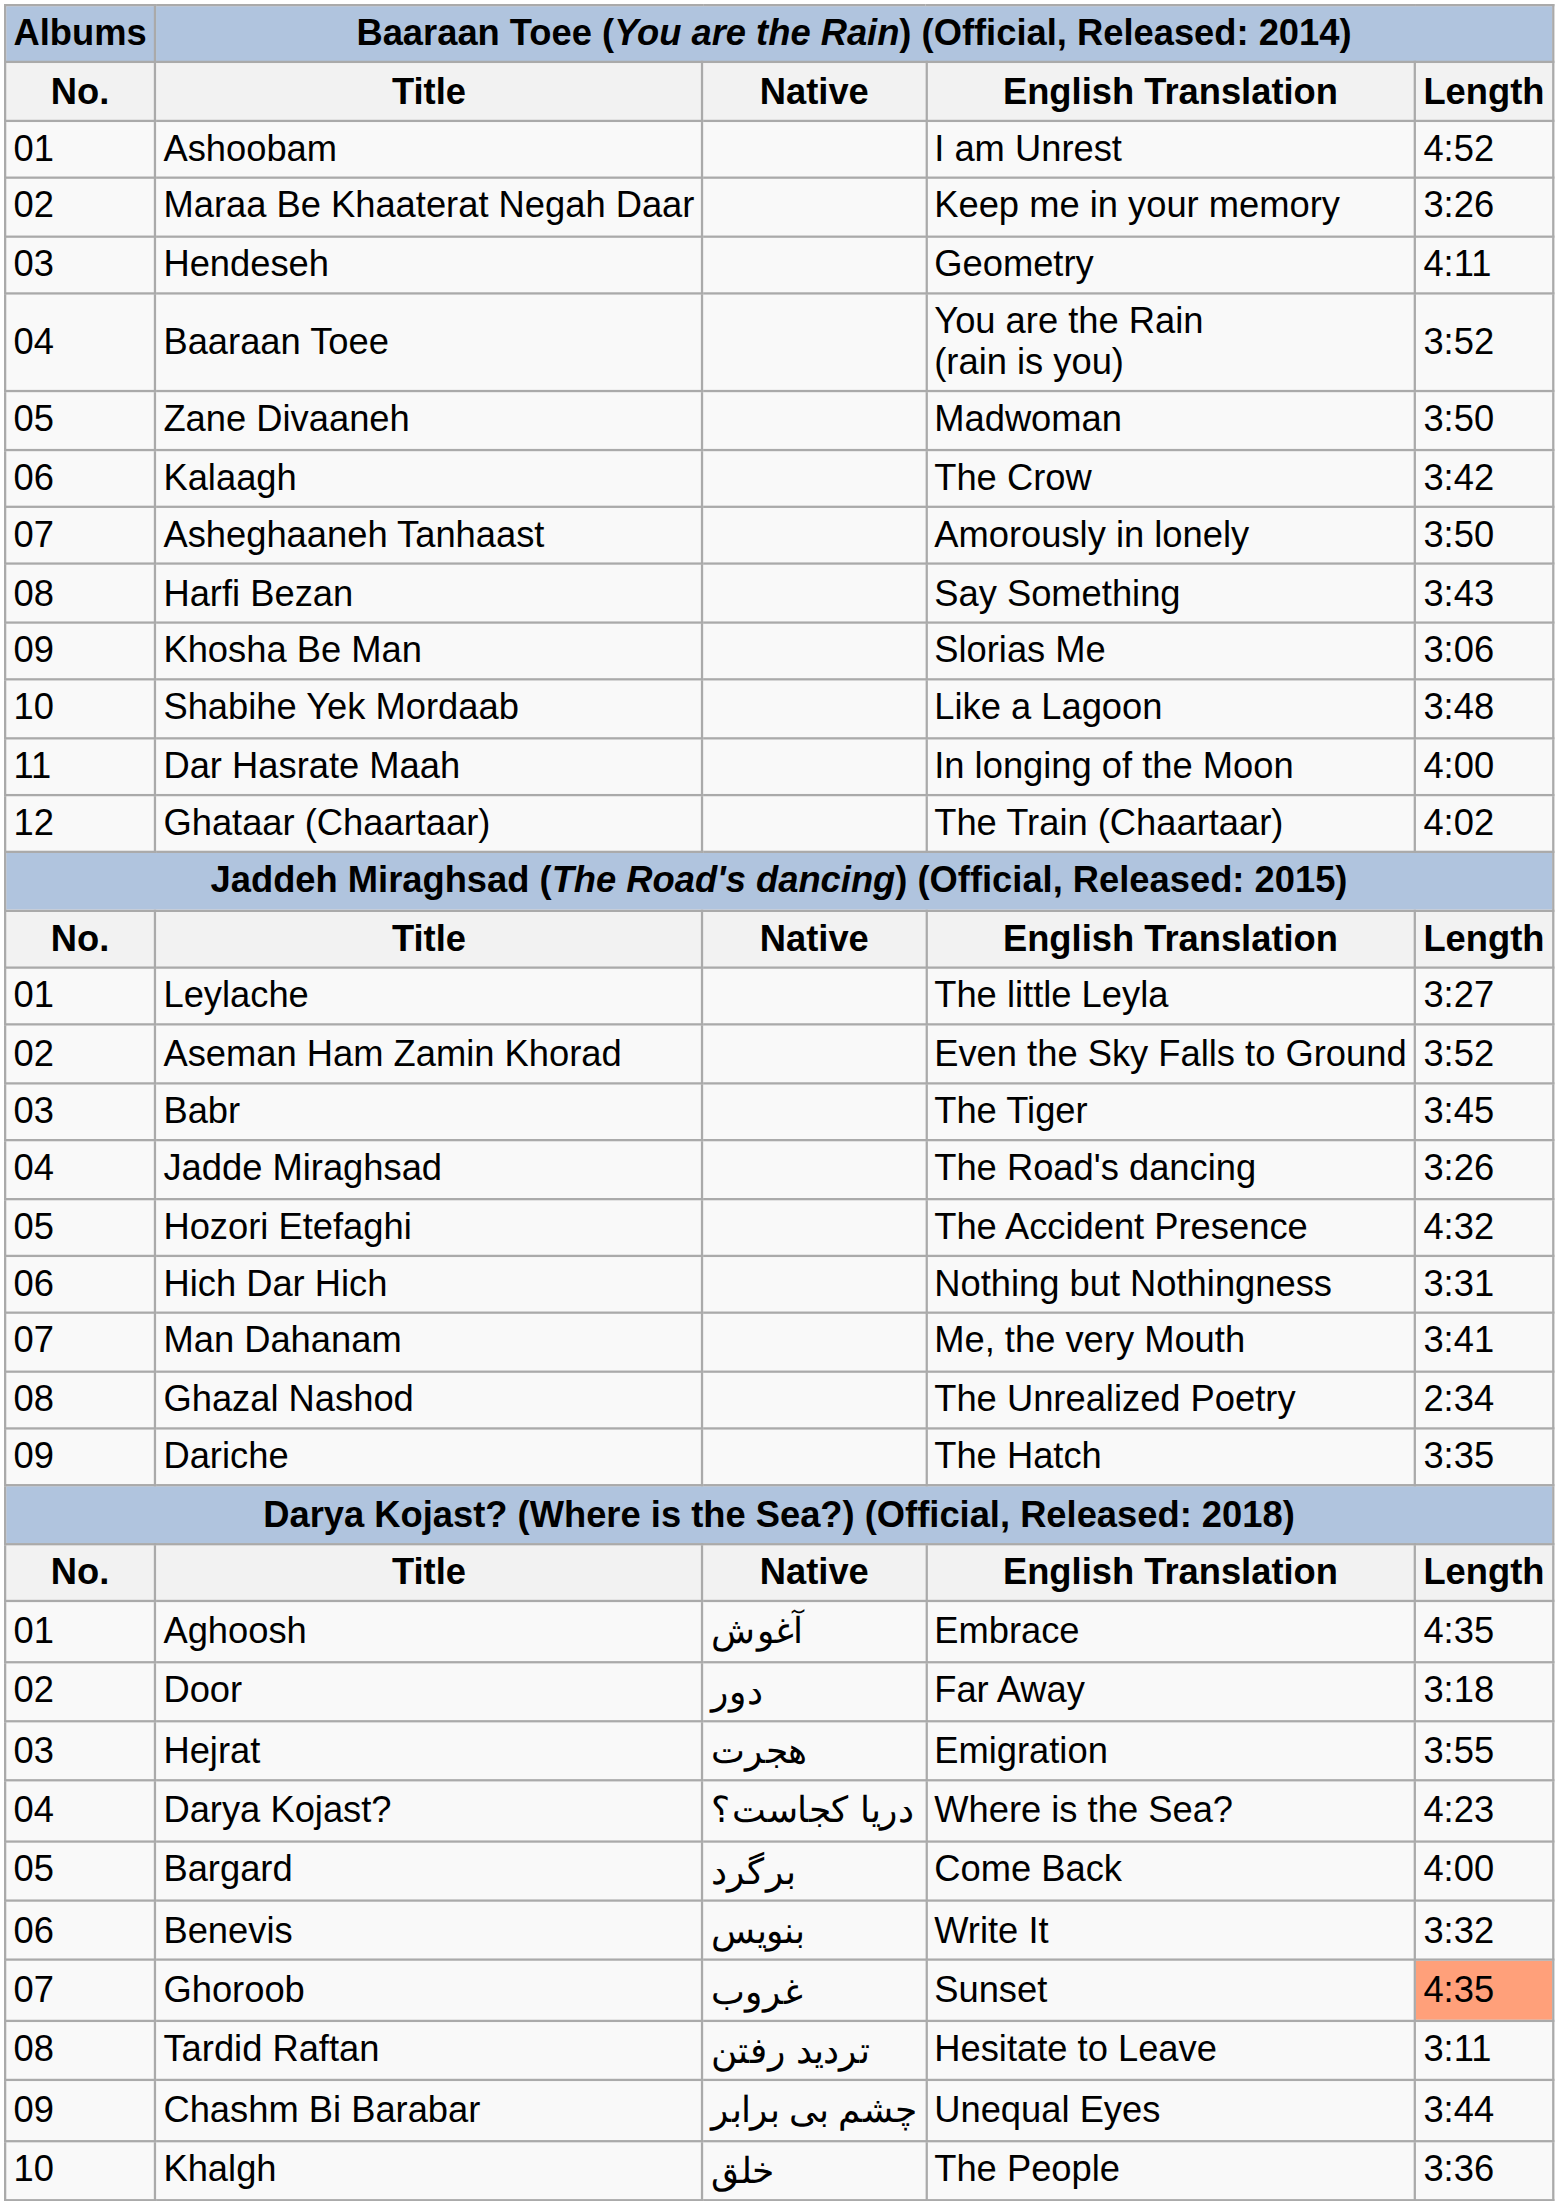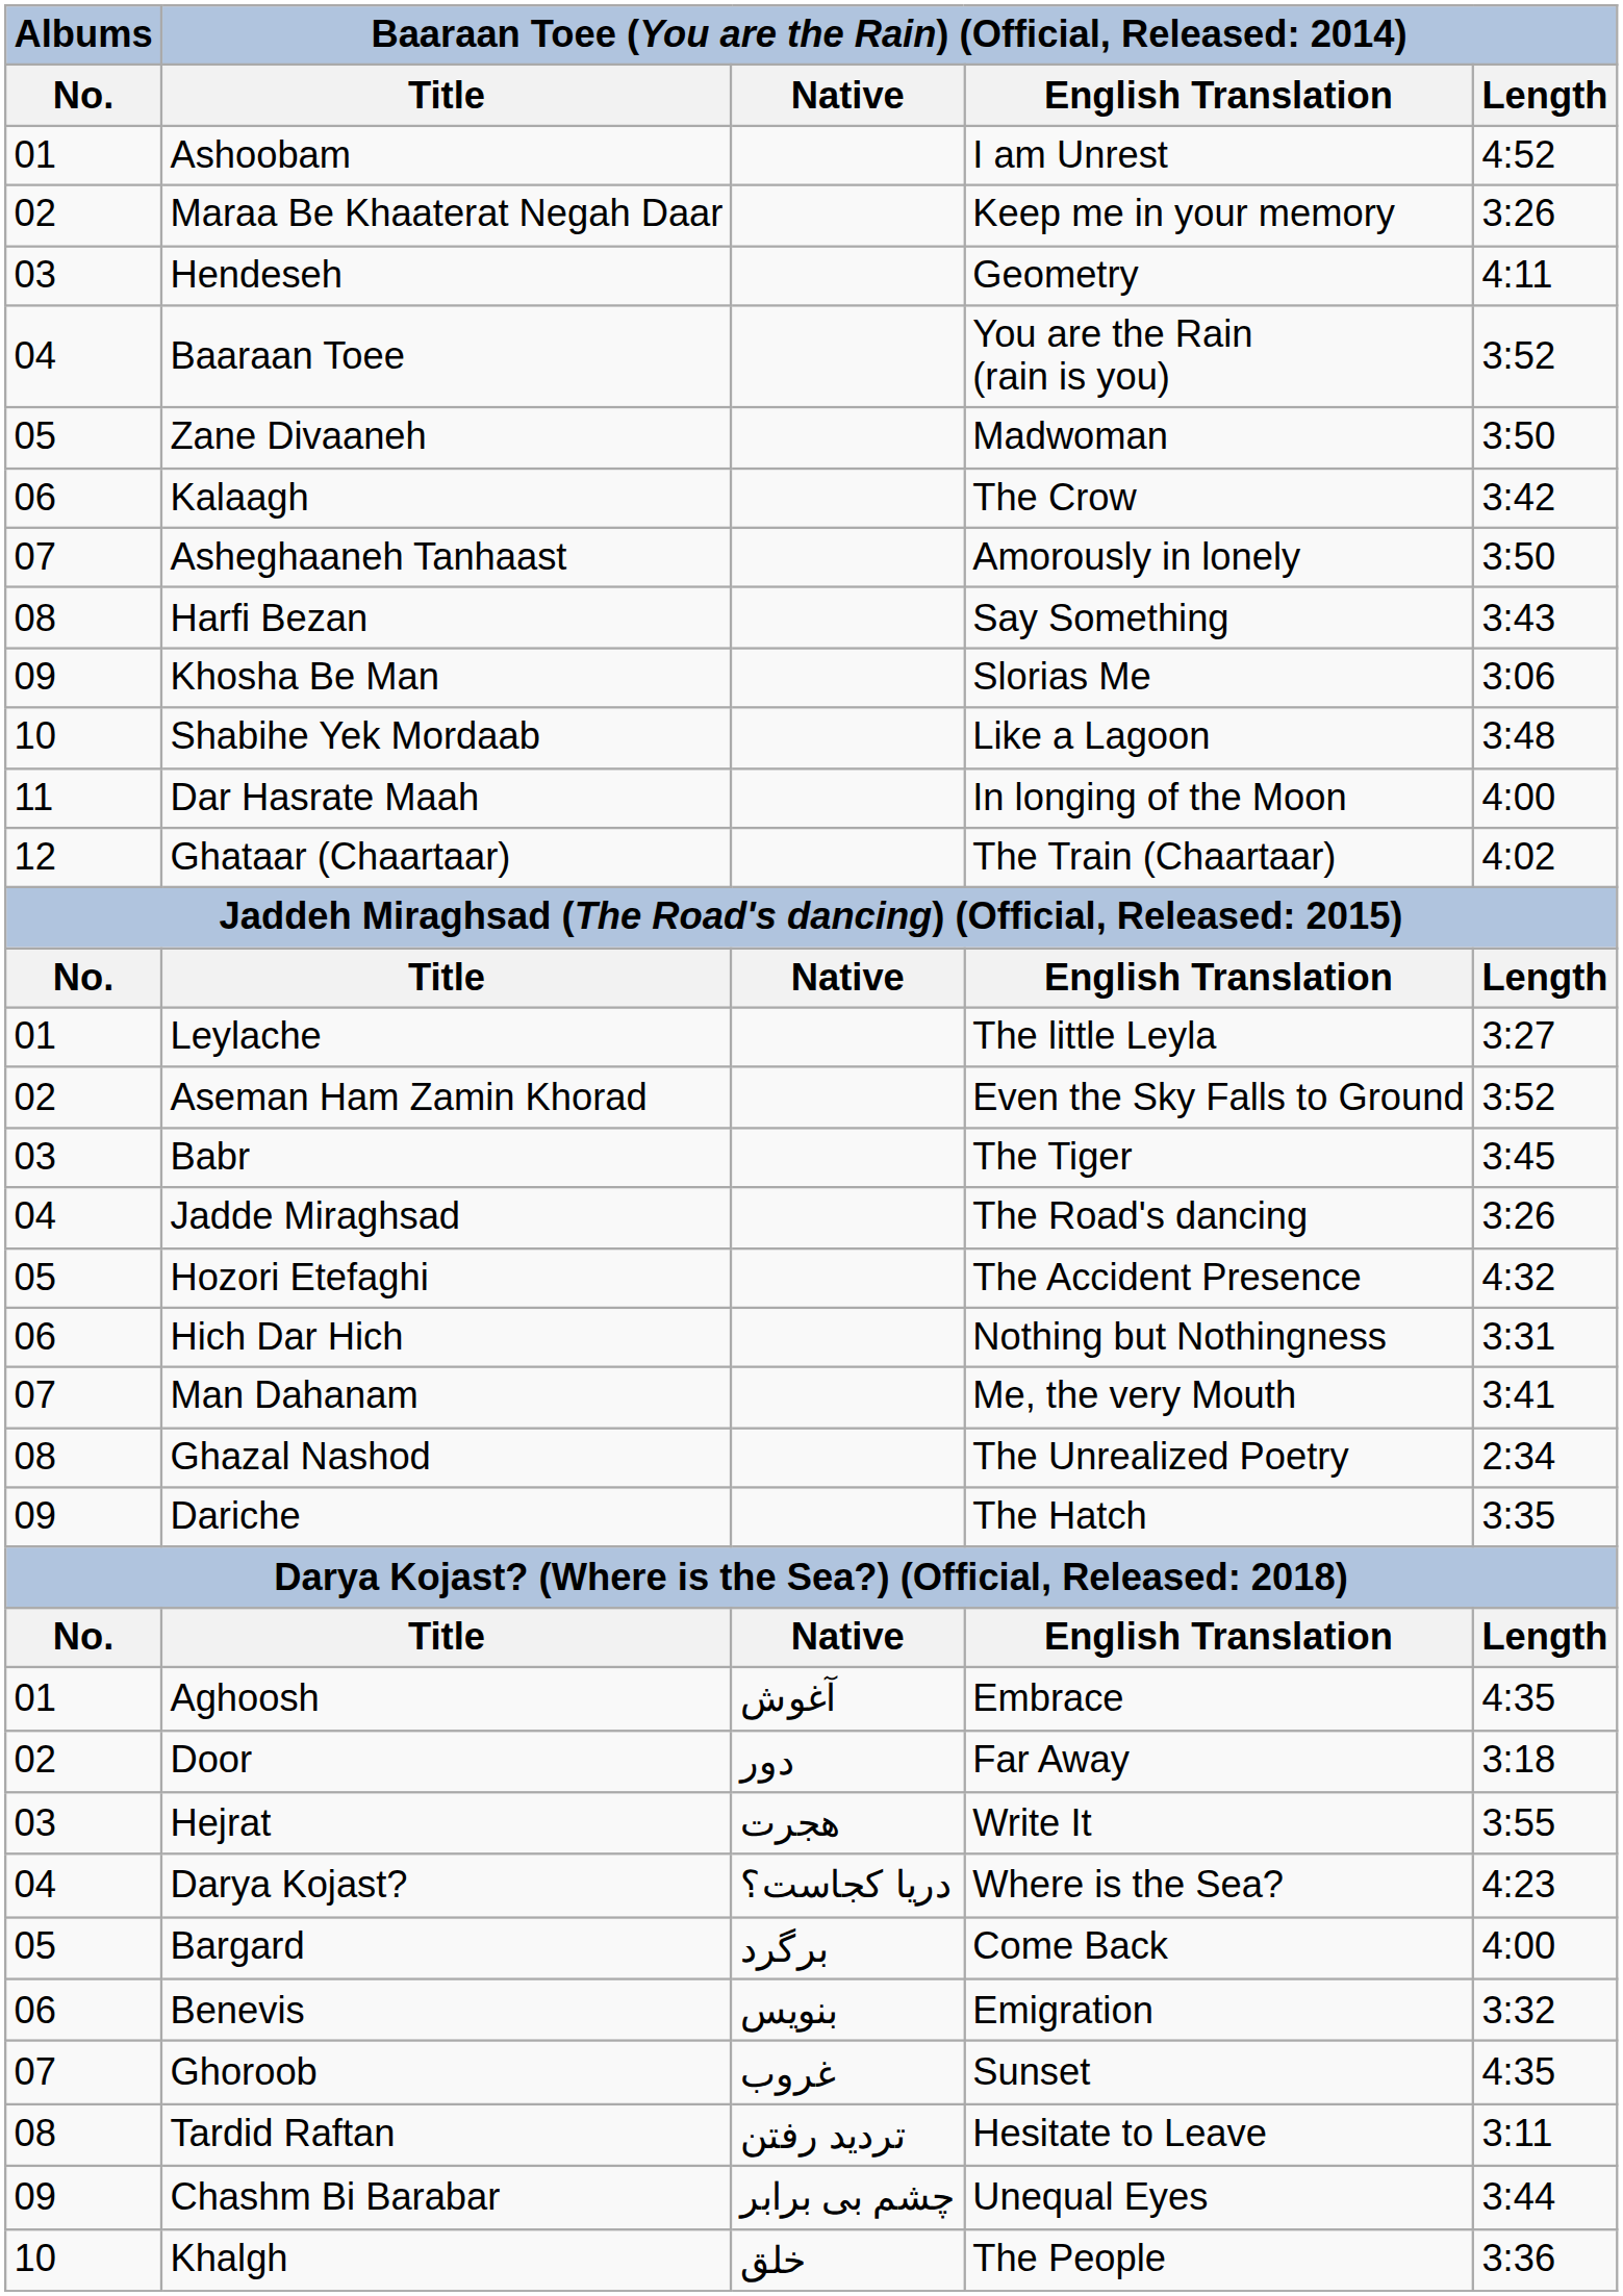 <table class="wikitable">
 <tr>
 <th style="background:#B0C4DE;">Albums</th>
 <th colspan=5 style="background:#B0C4DE;"><span> Baaraan Toee (<em>You are the Rain</em>) </span> (Official, Released: 2014)</th>
 </tr>
 <tr style="text-align:center;">
 <th>No.</th>
 <th>Title</th>
 <th>Native</th>
 <th>English Translation</th>
 <th>Length</th>
 </tr>
 <tr>
 <td>01</td>
 <td>Ashoobam</td>
 <td></td>
 <td>I am Unrest</td>
 <td>4:52</td>
 </tr>
 <tr>
 <td>02</td>
 <td>Maraa Be Khaaterat Negah Daar</td>
 <td></td>
 <td>Keep me in your memory</td>
 <td>3:26</td>
 </tr>
 <tr>
 <td>03</td>
 <td>Hendeseh</td>
 <td></td>
 <td>Geometry</td>
 <td>4:11</td>
 </tr>
 <tr>
 <td>04</td>
 <td>Baaraan Toee</td>
 <td></td>
 <td>You are the Rain<br>(rain is you)</td>
 <td>3:52</td>
 </tr>
 <tr>
 <td>05</td>
 <td>Zane Divaaneh</td>
 <td></td>
 <td>Madwoman</td>
 <td>3:50</td>
 </tr>
 <tr>
 <td>06</td>
 <td>Kalaagh</td>
 <td></td>
 <td>The Crow</td>
 <td>3:42</td>
 </tr>
 <tr>
 <td>07</td>
 <td>Asheghaaneh Tanhaast</td>
 <td></td>
 <td>Amorously in lonely</td>
 <td>3:50</td>
 </tr>
 <tr>
 <td>08</td>
 <td>Harfi Bezan</td>
 <td></td>
 <td>Say Something</td>
 <td>3:43</td>
 </tr>
 <tr>
 <td>09</td>
 <td>Khosha Be Man</td>
 <td></td>
 <td>Slorias Me</td>
 <td>3:06</td>
 </tr>
 <tr>
 <td>10</td>
 <td>Shabihe Yek Mordaab</td>
 <td></td>
 <td>Like a Lagoon</td>
 <td>3:48</td>
 </tr>
 <tr>
 <td>11</td>
 <td>Dar Hasrate Maah</td>
 <td></td>
 <td>In longing of the Moon</td>
 <td>4:00</td>
 </tr>
 <tr>
 <td>12</td>
 <td>Ghataar (Chaartaar)</td>
 <td></td>
 <td>The Train (Chaartaar)</td>
 <td>4:02</td>
 </tr>
 <tr style="text-align:center;">
 <th colspan=5 style="background:#B0C4DE;"><span> Jaddeh Miraghsad (<em>The Road's dancing</em>) </span> (Official, Released: 2015)</th>
 </tr>
 <tr style="text-align:center;">
 <th>No.</th>
 <th>Title</th>
 <th>Native</th>
 <th>English Translation</th>
 <th>Length</th>
 </tr>
 <tr>
 <td>01</td>
 <td>Leylache</td>
 <td></td>
 <td>The little Leyla</td>
 <td>3:27</td>
 </tr>
 <tr>
 <td>02</td>
 <td>Aseman Ham Zamin Khorad</td>
 <td></td>
 <td>Even the Sky Falls to Ground</td>
 <td>3:52</td>
 </tr>
 <tr>
 <td>03</td>
 <td>Babr</td>
 <td></td>
 <td>The Tiger</td>
 <td>3:45</td>
 </tr>
 <tr>
 <td>04</td>
 <td>Jadde Miraghsad</td>
 <td></td>
 <td>The Road's dancing</td>
 <td>3:26</td>
 </tr>
 <tr>
 <td>05</td>
 <td>Hozori Etefaghi</td>
 <td></td>
 <td>The Accident Presence</td>
 <td>4:32</td>
 </tr>
 <tr>
 <td>06</td>
 <td>Hich Dar Hich</td>
 <td></td>
 <td>Nothing but Nothingness</td>
 <td>3:31</td>
 </tr>
 <tr>
 <td>07</td>
 <td>Man Dahanam</td>
 <td></td>
 <td>Me, the very Mouth</td>
 <td>3:41</td>
 </tr>
 <tr>
 <td>08</td>
 <td>Ghazal Nashod</td>
 <td></td>
 <td>The Unrealized Poetry</td>
 <td>2:34</td>
 </tr>
 <tr>
 <td>09</td>
 <td>Dariche</td>
 <td></td>
 <td>The Hatch</td>
 <td>3:35</td>
 </tr>
 <tr style="text-align:center;">
 <th colspan=5 style="background:#B0C4DE;"><span> Darya Kojast? (Where is the Sea?) </span> (Official, Released: 2018)</th>
 </tr>
 <tr style="text-align:center;">
 <th>No.</th>
 <th>Title</th>
 <th>Native</th>
 <th>English Translation</th>
 <th>Length</th>
 </tr>
 <tr>
 <td>01</td>
 <td>Aghoosh</td>
 <td>آغوش</td>
 <td>Embrace</td>
 <td>4:35</td>
 </tr>
 <tr>
 <td>02</td>
 <td>Door</td>
 <td>دور</td>
 <td>Far Away</td>
 <td>3:18</td>
 </tr>
 <tr>
 <td>03</td>
 <td>Hejrat</td>
 <td>هجرت</td>
-<td>Emigration</td>
+<td>Write It</td>
 <td>3:55</td>
 </tr>
 <tr>
 <td>04</td>
 <td>Darya Kojast?</td>
 <td>دریا کجاست؟</td>
 <td>Where is the Sea?</td>
 <td>4:23</td>
 </tr>
 <tr>
 <td>05</td>
 <td>Bargard</td>
 <td>برگرد</td>
 <td>Come Back</td>
 <td>4:00</td>
 </tr>
 <tr>
 <td>06</td>
 <td>Benevis</td>
 <td>بنویس</td>
-<td>Write It</td>
+<td>Emigration</td>
 <td>3:32</td>
 </tr>
 <tr>
 <td>07</td>
 <td>Ghoroob</td>
 <td>غروب</td>
 <td>Sunset</td>
-<td style="background: lightsalmon;">4:35</td>
+<td>4:35</td>
 </tr>
 <tr>
 <td>08</td>
 <td>Tardid Raftan</td>
 <td>تردید رفتن</td>
 <td>Hesitate to Leave</td>
 <td>3:11</td>
 </tr>
 <tr>
 <td>09</td>
 <td>Chashm Bi Barabar</td>
 <td>چشم بی برابر</td>
 <td>Unequal Eyes</td>
 <td>3:44</td>
 </tr>
 <tr>
 <td>10</td>
 <td>Khalgh</td>
 <td>خلق</td>
 <td>The People</td>
 <td>3:36</td>
 </tr>
 </table>
